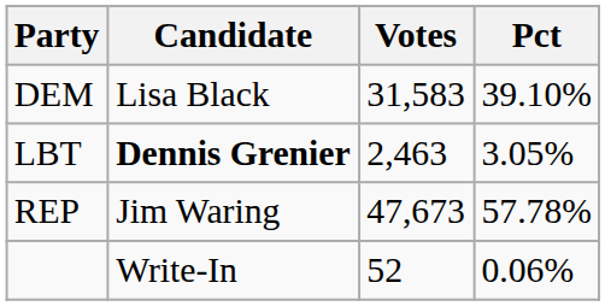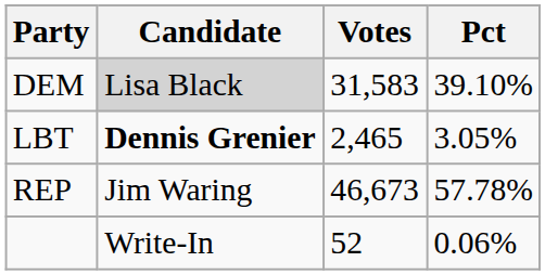 <table class="wikitable" style="margin:0.5em; font-size:95%;">
 <tr>
 <th scope="col">Party</th>
 <th scope="col">Candidate</th>
 <th scope="col">Votes</th>
 <th scope="col">Pct</th>
 </tr>
 <tr>
 <td>DEM</td>
-<td>Lisa Black</td>
+<td style="background: lightgrey;">Lisa Black</td>
 <td>31,583</td>
 <td>39.10%</td>
 </tr>
 <tr>
 <td>LBT</td>
 <td><strong>Dennis Grenier</strong></td>
-<td>2,463</td>
+<td>2,465</td>
 <td>3.05%</td>
 </tr>
 <tr>
 <td>REP</td>
 <td>Jim Waring</td>
-<td>47,673</td>
+<td>46,673</td>
 <td>57.78%</td>
 </tr>
 <tr>
 <td></td>
 <td>Write-In</td>
 <td>52</td>
 <td>0.06%</td>
 </tr>
 </table>
